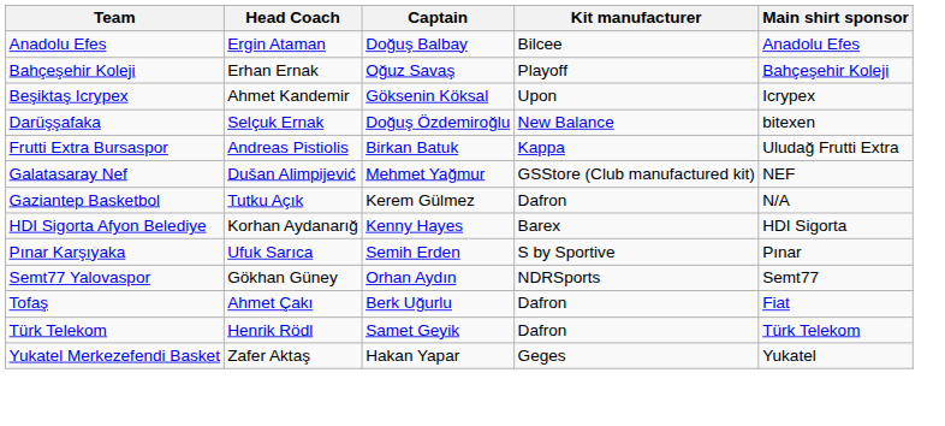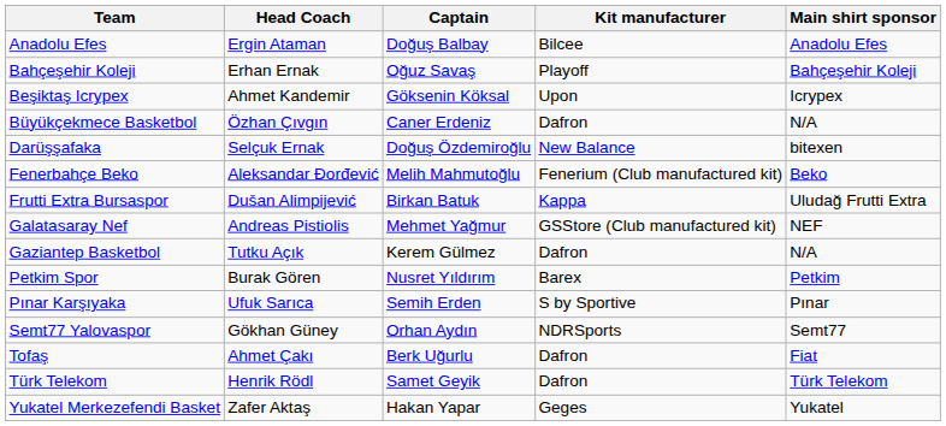 <table class="wikitable sortable" style="text-align: left;">
 <tr>
 <th>Team</th>
 <th>Head Coach</th>
 <th>Captain</th>
 <th>Kit manufacturer</th>
 <th>Main shirt sponsor</th>
 </tr>
 <tr>
 <td><a href='#'>Anadolu Efes</a></td>
 <td> <a href='#'>Ergin Ataman</a></td>
 <td> <a href='#'>Doğuş Balbay</a></td>
 <td>Bilcee</td>
 <td><a href='#'>Anadolu Efes</a></td>
 </tr>
 <tr>
 <td><a href='#'>Bahçeşehir Koleji</a></td>
 <td> Erhan Ernak</td>
 <td> <a href='#'>Oğuz Savaş</a></td>
 <td>Playoff</td>
 <td><a href='#'>Bahçeşehir Koleji</a></td>
 </tr>
 <tr>
 <td><a href='#'>Beşiktaş Icrypex</a></td>
 <td> Ahmet Kandemir</td>
 <td> <a href='#'>Göksenin Köksal</a></td>
 <td>Upon</td>
 <td>Icrypex</td>
 </tr>
 <tr>
+<td><a href='#'>Büyükçekmece Basketbol</a></td>
+<td> <a href='#'>Özhan Çıvgın</a></td>
+<td> <a href='#'>Caner Erdeniz</a></td>
+<td>Dafron</td>
+<td>N/A</td>
+</tr>
+<tr>
 <td><a href='#'>Darüşşafaka</a></td>
 <td> <a href='#'>Selçuk Ernak</a></td>
 <td> <a href='#'>Doğuş Özdemiroğlu</a></td>
 <td><a href='#'>New Balance</a></td>
 <td>bitexen</td>
 </tr>
 <tr>
+<td><a href='#'>Fenerbahçe Beko</a></td>
+<td> <a href='#'>Aleksandar Đorđević</a></td>
+<td> <a href='#'>Melih Mahmutoğlu</a></td>
+<td>Fenerium (Club manufactured kit)</td>
+<td><a href='#'>Beko</a></td>
+</tr>
+<tr>
 <td><a href='#'>Frutti Extra Bursaspor</a></td>
-<td> <a href='#'>Andreas Pistiolis</a></td>
+<td> <a href='#'>Dušan Alimpijević</a></td>
 <td> <a href='#'>Birkan Batuk</a></td>
 <td><a href='#'>Kappa</a></td>
 <td>Uludağ Frutti Extra</td>
 </tr>
 <tr>
 <td><a href='#'>Galatasaray Nef</a></td>
-<td> <a href='#'>Dušan Alimpijević</a></td>
+<td> <a href='#'>Andreas Pistiolis</a></td>
 <td> <a href='#'>Mehmet Yağmur</a></td>
 <td>GSStore (Club manufactured kit)</td>
 <td>NEF</td>
 </tr>
 <tr>
 <td><a href='#'>Gaziantep Basketbol</a></td>
 <td> <a href='#'>Tutku Açık</a></td>
 <td> Kerem Gülmez</td>
 <td>Dafron</td>
 <td>N/A</td>
 </tr>
 <tr>
-<td><a href='#'>HDI Sigorta Afyon Belediye</a></td>
-<td> Korhan Aydanarığ</td>
-<td> <a href='#'>Kenny Hayes</a></td>
+<td><a href='#'>Petkim Spor</a></td>
+<td> Burak Gören</td>
+<td> <a href='#'>Nusret Yıldırım</a></td>
 <td>Barex</td>
-<td>HDI Sigorta</td>
+<td><a href='#'>Petkim</a></td>
 </tr>
 <tr>
 <td><a href='#'>Pınar Karşıyaka</a></td>
 <td> <a href='#'>Ufuk Sarıca</a></td>
 <td> <a href='#'>Semih Erden</a></td>
 <td>S by Sportive</td>
 <td>Pınar</td>
 </tr>
 <tr>
 <td><a href='#'>Semt77 Yalovaspor</a></td>
 <td> Gökhan Güney</td>
 <td> <a href='#'>Orhan Aydın</a></td>
 <td>NDRSports</td>
 <td>Semt77</td>
 </tr>
 <tr>
 <td><a href='#'>Tofaş</a></td>
 <td> <a href='#'>Ahmet Çakı</a></td>
 <td> <a href='#'>Berk Uğurlu</a></td>
 <td>Dafron</td>
 <td><a href='#'>Fiat</a></td>
 </tr>
 <tr>
 <td><a href='#'>Türk Telekom</a></td>
 <td> <a href='#'>Henrik Rödl</a></td>
 <td> <a href='#'>Samet Geyik</a></td>
 <td>Dafron</td>
 <td><a href='#'>Türk Telekom</a></td>
 </tr>
 <tr>
 <td><a href='#'>Yukatel Merkezefendi Basket</a></td>
 <td> Zafer Aktaş</td>
 <td> Hakan Yapar</td>
 <td>Geges</td>
 <td>Yukatel</td>
 </tr>
 </table>
